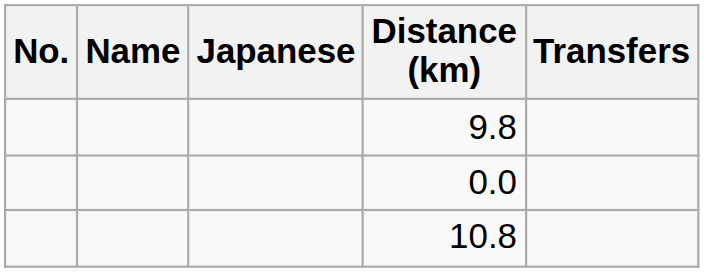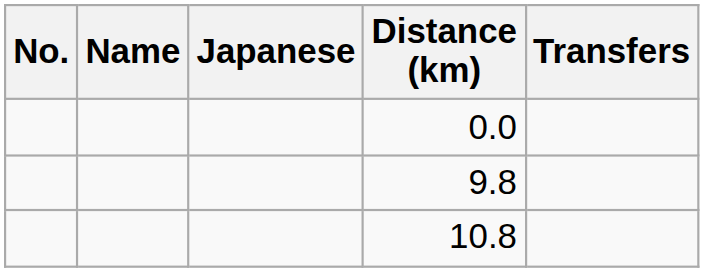 <table class="wikitable" table>
 <tr>
 <th>No.</th>
 <th>Name</th>
 <th>Japanese</th>
 <th>Distance<br>(km)</th>
 <th>Transfers</th>
 </tr>
 <tr>
 <td></td>
 <td></td>
 <td></td>
-<td style="text-align: right;">9.8</td>
-<td></td>
+<td style="text-align: right;">0.0</td>
+<td style="white-space:nowrap;"></td>
 </tr>
 <tr>
 <td></td>
 <td></td>
 <td></td>
-<td style="text-align: right;">0.0</td>
-<td style="white-space:nowrap;"></td>
+<td style="text-align: right;">9.8</td>
+<td></td>
 </tr>
 <tr>
 <td></td>
 <td></td>
 <td></td>
 <td style="text-align: right;">10.8</td>
 <td></td>
 </tr>
 </table>
